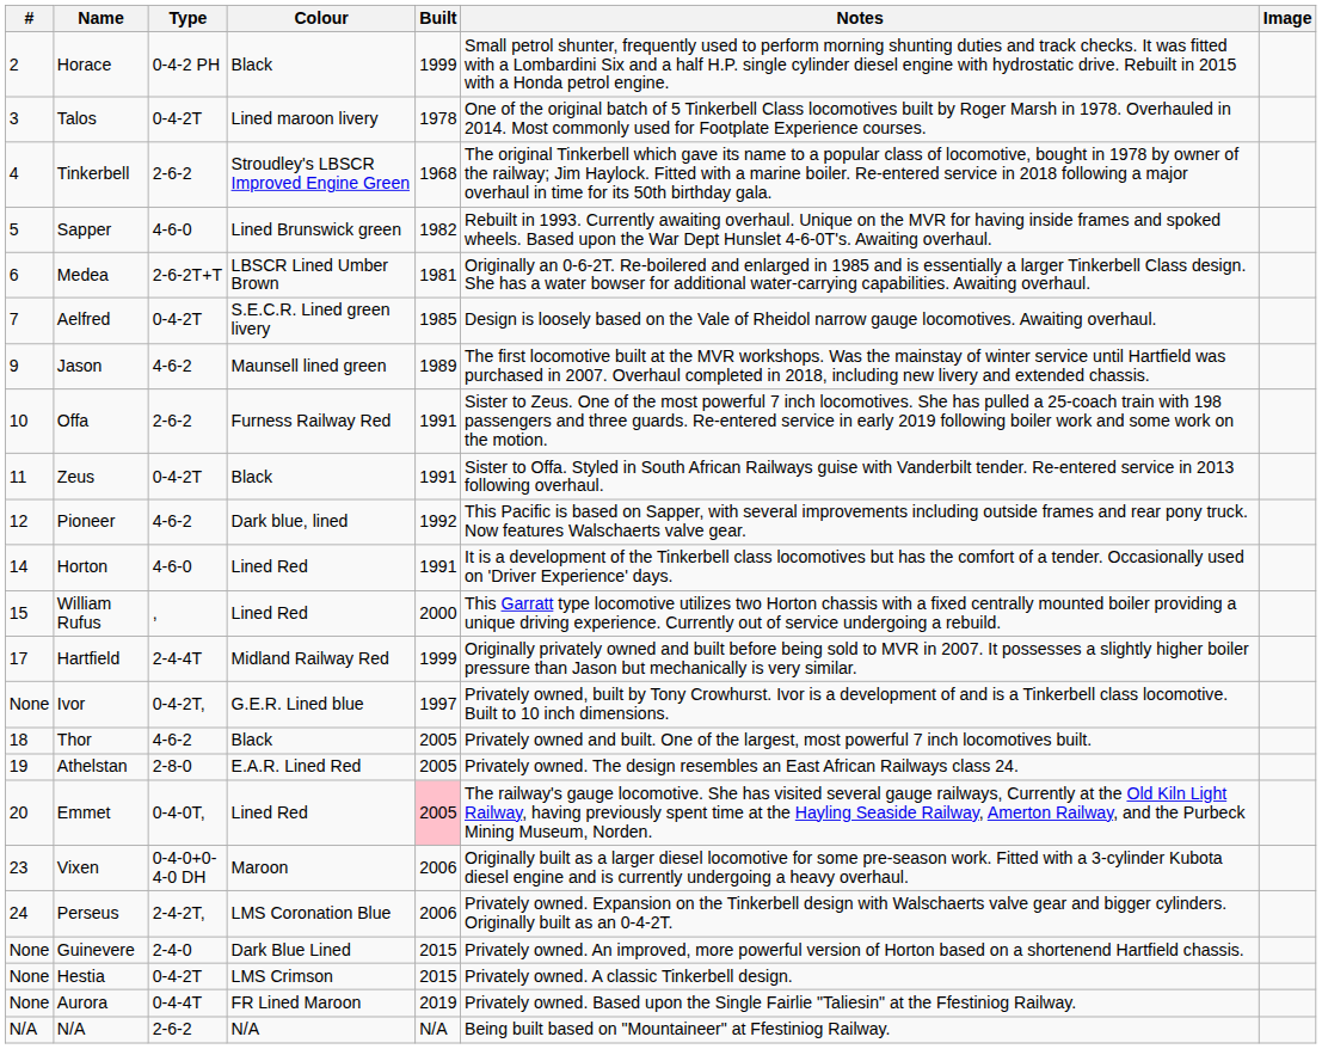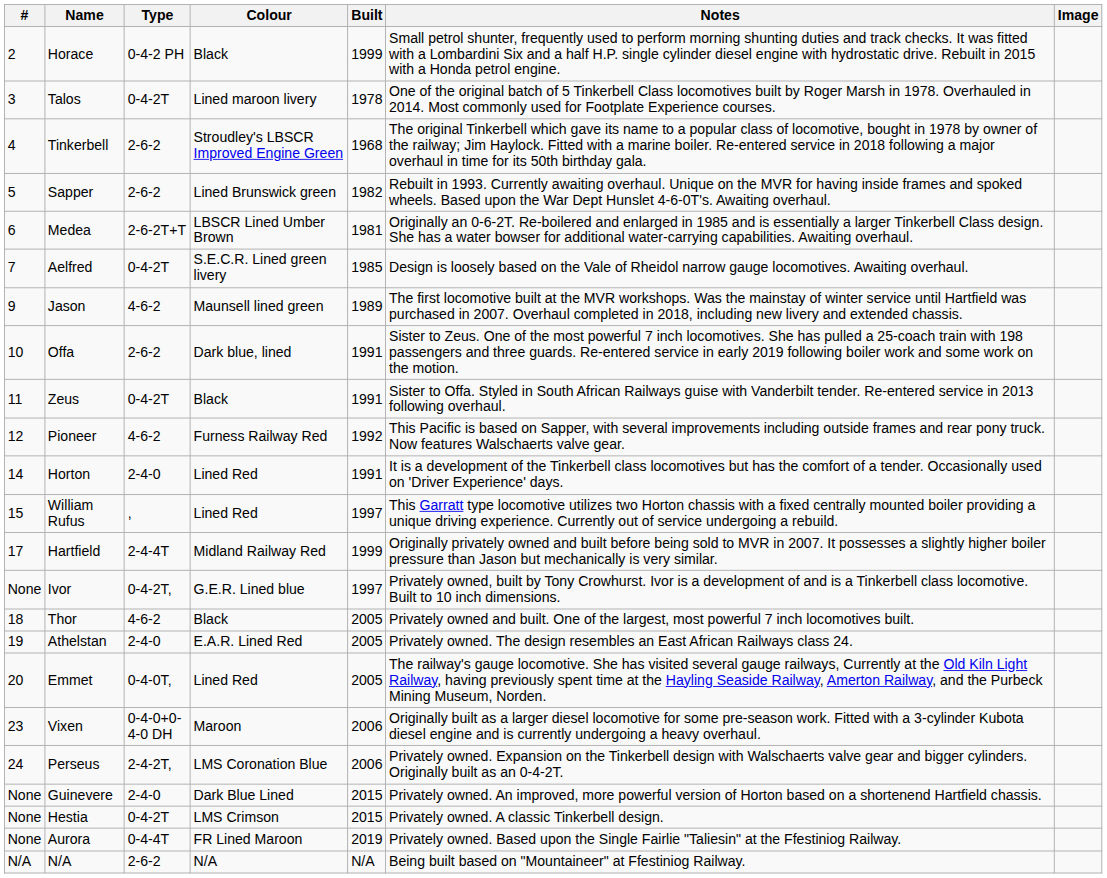 <table class="wikitable">
 <tr>
 <th>#</th>
 <th>Name</th>
 <th>Type</th>
 <th>Colour</th>
 <th>Built</th>
 <th>Notes</th>
 <th>Image</th>
 </tr>
 <tr>
 <td>2</td>
 <td>Horace</td>
 <td>0-4-2 PH</td>
 <td>Black</td>
 <td>1999</td>
 <td>Small petrol shunter, frequently used to perform morning shunting duties and track checks. It was fitted with a Lombardini Six and a half H.P. single cylinder diesel engine with hydrostatic drive. Rebuilt in 2015 with a Honda petrol engine.</td>
 <td></td>
 </tr>
 <tr>
 <td>3</td>
 <td>Talos</td>
 <td>0-4-2T</td>
 <td>Lined maroon livery</td>
 <td>1978</td>
 <td>One of the original batch of 5 Tinkerbell Class locomotives built by Roger Marsh in 1978. Overhauled in 2014. Most commonly used for Footplate Experience courses.</td>
 <td></td>
 </tr>
 <tr>
 <td>4</td>
 <td>Tinkerbell</td>
 <td>2-6-2</td>
 <td>Stroudley's LBSCR <a href='#'>Improved Engine Green</a></td>
 <td>1968</td>
 <td>The original Tinkerbell which gave its name to a popular class of locomotive, bought in 1978 by owner of the railway; Jim Haylock. Fitted with a marine boiler. Re-entered service in 2018 following a major overhaul in time for its 50th birthday gala.</td>
 <td></td>
 </tr>
 <tr>
 <td>5</td>
 <td>Sapper</td>
-<td>4-6-0</td>
+<td>2-6-2</td>
 <td>Lined Brunswick green</td>
 <td>1982</td>
 <td>Rebuilt in 1993. Currently awaiting overhaul. Unique on the MVR for having inside frames and spoked wheels. Based upon the War Dept Hunslet 4-6-0T's. Awaiting overhaul.</td>
 <td></td>
 </tr>
 <tr>
 <td>6</td>
 <td>Medea</td>
 <td>2-6-2T+T</td>
 <td>LBSCR Lined Umber Brown</td>
 <td>1981</td>
 <td>Originally an 0-6-2T. Re-boilered and enlarged in 1985 and is essentially a larger Tinkerbell Class design. She has a water bowser for additional water-carrying capabilities. Awaiting overhaul.</td>
 <td></td>
 </tr>
 <tr>
 <td>7</td>
 <td>Aelfred</td>
 <td>0-4-2T</td>
 <td>S.E.C.R. Lined green livery</td>
 <td>1985</td>
 <td>Design is loosely based on the Vale of Rheidol narrow gauge locomotives. Awaiting overhaul.</td>
 <td></td>
 </tr>
 <tr>
 <td>9</td>
 <td>Jason</td>
 <td>4-6-2</td>
 <td>Maunsell lined green</td>
 <td>1989</td>
 <td>The first locomotive built at the MVR workshops. Was the mainstay of winter service until Hartfield was purchased in 2007. Overhaul completed in 2018, including new livery and extended chassis.</td>
 <td></td>
 </tr>
 <tr>
 <td>10</td>
 <td>Offa</td>
 <td>2-6-2</td>
-<td>Furness Railway Red</td>
+<td>Dark blue, lined</td>
 <td>1991</td>
 <td>Sister to Zeus. One of the most powerful 7 inch locomotives. She has pulled a 25-coach train with 198 passengers and three guards. Re-entered service in early 2019 following boiler work and some work on the motion.</td>
 <td></td>
 </tr>
 <tr>
 <td>11</td>
 <td>Zeus</td>
 <td>0-4-2T</td>
 <td>Black</td>
 <td>1991</td>
 <td>Sister to Offa. Styled in South African Railways guise with Vanderbilt tender. Re-entered service in 2013 following overhaul.</td>
 <td></td>
 </tr>
 <tr>
 <td>12</td>
 <td>Pioneer</td>
 <td>4-6-2</td>
-<td>Dark blue, lined</td>
+<td>Furness Railway Red</td>
 <td>1992</td>
 <td>This Pacific is based on Sapper, with several improvements including outside frames and rear pony truck. Now features Walschaerts valve gear.</td>
 <td></td>
 </tr>
 <tr>
 <td>14</td>
 <td>Horton</td>
-<td>4-6-0</td>
+<td>2-4-0</td>
 <td>Lined Red</td>
 <td>1991</td>
 <td>It is a development of the Tinkerbell class locomotives but has the comfort of a tender. Occasionally used on 'Driver Experience' days.</td>
 <td></td>
 </tr>
 <tr>
 <td>15</td>
 <td>William Rufus</td>
 <td>,</td>
 <td>Lined Red</td>
-<td>2000</td>
+<td>1997</td>
 <td>This <a href='#'>Garratt</a> type locomotive utilizes two Horton chassis with a fixed centrally mounted boiler providing a unique driving experience. Currently out of service undergoing a rebuild.</td>
 <td></td>
 </tr>
 <tr>
 <td>17</td>
 <td>Hartfield</td>
 <td>2-4-4T</td>
 <td>Midland Railway Red</td>
 <td>1999</td>
 <td>Originally privately owned and built before being sold to MVR in 2007. It possesses a slightly higher boiler pressure than Jason but mechanically is very similar.</td>
 <td></td>
 </tr>
 <tr>
 <td>None</td>
 <td>Ivor</td>
 <td>0-4-2T,</td>
 <td>G.E.R. Lined blue</td>
 <td>1997</td>
 <td>Privately owned, built by Tony Crowhurst. Ivor is a development of and is a Tinkerbell class locomotive. Built to 10 inch dimensions.</td>
 <td></td>
 </tr>
 <tr>
 <td>18</td>
 <td>Thor</td>
 <td>4-6-2</td>
 <td>Black</td>
 <td>2005</td>
 <td>Privately owned and built. One of the largest, most powerful 7 inch locomotives built.</td>
 <td></td>
 </tr>
 <tr>
 <td>19</td>
 <td>Athelstan</td>
-<td>2-8-0</td>
+<td>2-4-0</td>
 <td>E.A.R. Lined Red</td>
 <td>2005</td>
 <td>Privately owned. The design resembles an East African Railways class 24.</td>
 <td></td>
 </tr>
 <tr>
 <td>20</td>
 <td>Emmet</td>
 <td>0-4-0T,</td>
 <td>Lined Red</td>
-<td style="background: pink;">2005</td>
+<td>2005</td>
 <td>The railway's  gauge locomotive. She has visited several  gauge railways, Currently at the <a href='#'>Old Kiln Light Railway</a>, having previously spent time at the <a href='#'>Hayling Seaside Railway</a>, <a href='#'>Amerton Railway</a>, and the Purbeck Mining Museum, Norden.</td>
 <td></td>
 </tr>
 <tr>
 <td>23</td>
 <td>Vixen</td>
 <td>0-4-0+0-4-0 DH</td>
 <td>Maroon</td>
 <td>2006</td>
 <td>Originally built as a larger diesel locomotive for some pre-season work. Fitted with a 3-cylinder Kubota diesel engine and is currently undergoing a heavy overhaul.</td>
 <td></td>
 </tr>
 <tr>
 <td>24</td>
 <td>Perseus</td>
 <td>2-4-2T,</td>
 <td>LMS Coronation Blue</td>
 <td>2006</td>
 <td>Privately owned. Expansion on the Tinkerbell design with Walschaerts valve gear and bigger cylinders. Originally built as an 0-4-2T.</td>
 <td></td>
 </tr>
 <tr>
 <td>None</td>
 <td>Guinevere</td>
 <td>2-4-0</td>
 <td>Dark Blue Lined</td>
 <td>2015</td>
 <td>Privately owned. An improved, more powerful version of Horton based on a shortenend Hartfield chassis.</td>
 <td></td>
 </tr>
 <tr>
 <td>None</td>
 <td>Hestia</td>
 <td>0-4-2T</td>
 <td>LMS Crimson</td>
 <td>2015</td>
 <td>Privately owned. A classic Tinkerbell design.</td>
 <td></td>
 </tr>
 <tr>
 <td>None</td>
 <td>Aurora</td>
 <td>0-4-4T</td>
 <td>FR Lined Maroon</td>
 <td>2019</td>
 <td>Privately owned. Based upon the Single Fairlie "Taliesin" at the Ffestiniog Railway.</td>
 <td></td>
 </tr>
 <tr>
 <td>N/A</td>
 <td>N/A</td>
 <td>2-6-2</td>
 <td>N/A</td>
 <td>N/A</td>
 <td>Being built based on "Mountaineer" at Ffestiniog Railway.</td>
 <td></td>
 </tr>
 </table>
